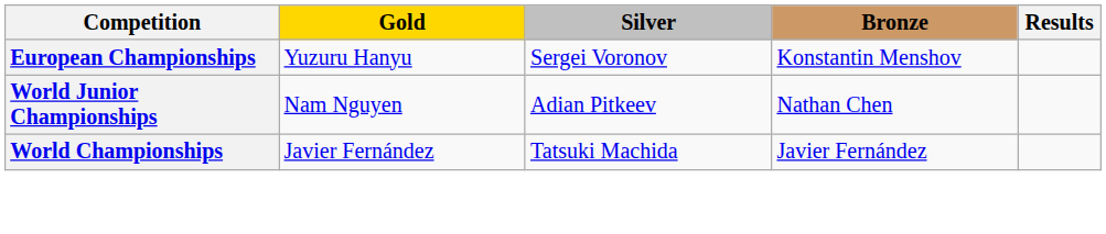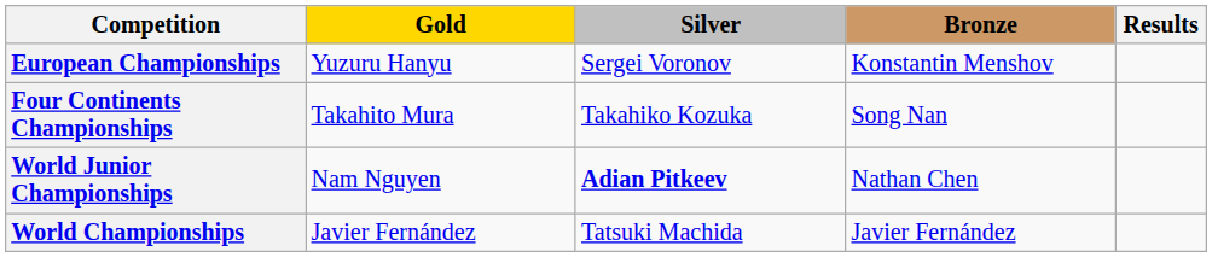 <table class="wikitable unsortable" style="text-align:left; width:90%">
 <tr>
 <th scope="col" style="text-align:center; width:25%">Competition</th>
 <td scope="col" style="text-align:center; width:22.5%; background:gold"><strong>Gold</strong></td>
 <td scope="col" style="text-align:center; width:22.5%; background:silver"><strong>Silver</strong></td>
 <td scope="col" style="text-align:center; width:22.5%; background:#c96"><strong>Bronze</strong></td>
 <th scope="col" style="text-align:center; width:7.5%">Results</th>
 </tr>
 <tr>
 <th scope="row" style="text-align:left"> <a href='#'>European Championships</a></th>
 <td> <a href='#'>Yuzuru Hanyu</a></td>
 <td> <a href='#'>Sergei Voronov</a></td>
 <td> <a href='#'>Konstantin Menshov</a></td>
 <td></td>
 </tr>
 <tr>
+<th scope="row" style="text-align:left"> <a href='#'>Four Continents Championships</a></th>
+<td> <a href='#'>Takahito Mura</a></td>
+<td> <a href='#'>Takahiko Kozuka</a></td>
+<td> <a href='#'>Song Nan</a></td>
+<td></td>
+</tr>
+<tr>
 <th scope="row" style="text-align:left"> <a href='#'>World Junior Championships</a></th>
 <td> <a href='#'>Nam Nguyen</a></td>
-<td> <a href='#'>Adian Pitkeev</a></td>
+<td><strong> <a href='#'>Adian Pitkeev</a></strong></td>
 <td> <a href='#'>Nathan Chen</a></td>
 <td></td>
 </tr>
 <tr>
 <th scope="row" style="text-align:left"> <a href='#'>World Championships</a></th>
 <td> <a href='#'>Javier Fernández</a></td>
 <td> <a href='#'>Tatsuki Machida</a></td>
 <td> <a href='#'>Javier Fernández</a></td>
 <td></td>
 </tr>
 </table>
